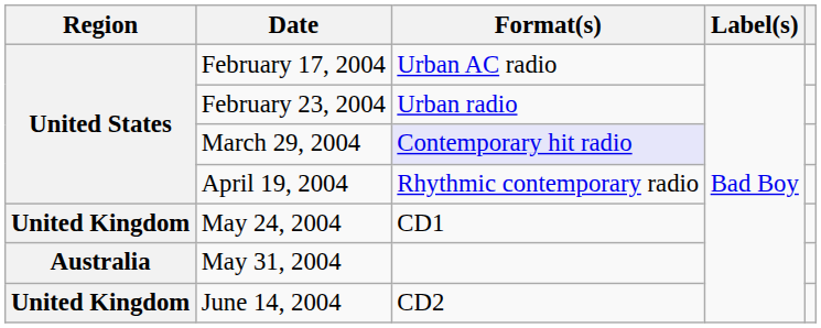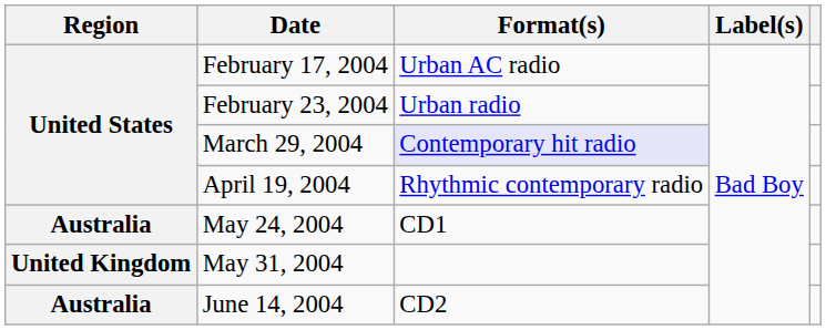 <table class="wikitable plainrowheaders">
 <tr>
 <th scope="col">Region</th>
 <th scope="col">Date</th>
 <th scope="col">Format(s)</th>
 <th scope="col">Label(s)</th>
 <th scope="col"></th>
 </tr>
 <tr>
 <th scope="row" rowspan="4">United States</th>
 <td>February 17, 2004</td>
 <td><a href='#'>Urban AC</a> radio</td>
 <td rowspan="7"><a href='#'>Bad Boy</a></td>
 <td></td>
 </tr>
 <tr>
 <td>February 23, 2004</td>
 <td><a href='#'>Urban radio</a></td>
 <td></td>
 </tr>
 <tr>
 <td>March 29, 2004</td>
 <td style="background: lavender;"><a href='#'>Contemporary hit radio</a></td>
 <td></td>
 </tr>
 <tr>
 <td>April 19, 2004</td>
 <td><a href='#'>Rhythmic contemporary</a> radio</td>
 <td></td>
 </tr>
 <tr>
-<th scope="row">United Kingdom</th>
+<th scope="row">Australia</th>
 <td>May 24, 2004</td>
 <td>CD1</td>
 <td></td>
 </tr>
 <tr>
-<th scope="row">Australia</th>
+<th scope="row">United Kingdom</th>
 <td>May 31, 2004</td>
 <td></td>
 <td></td>
 </tr>
 <tr>
-<th scope="row">United Kingdom</th>
+<th scope="row">Australia</th>
 <td>June 14, 2004</td>
 <td>CD2</td>
 <td></td>
 </tr>
 </table>
